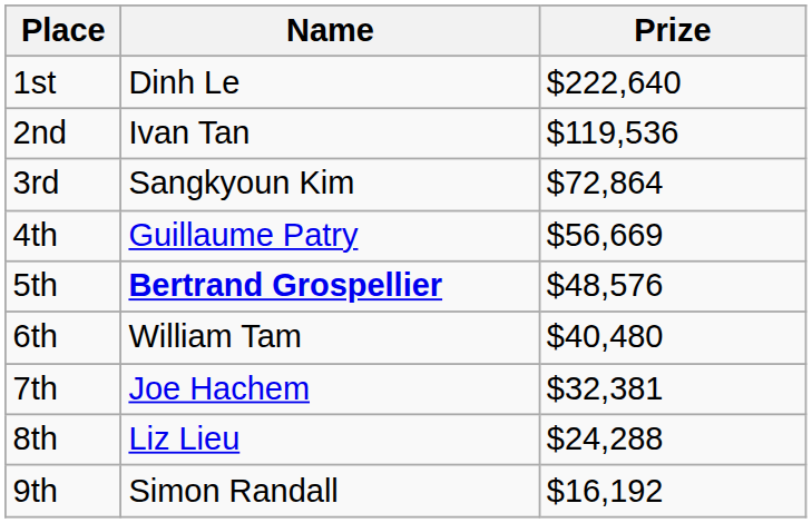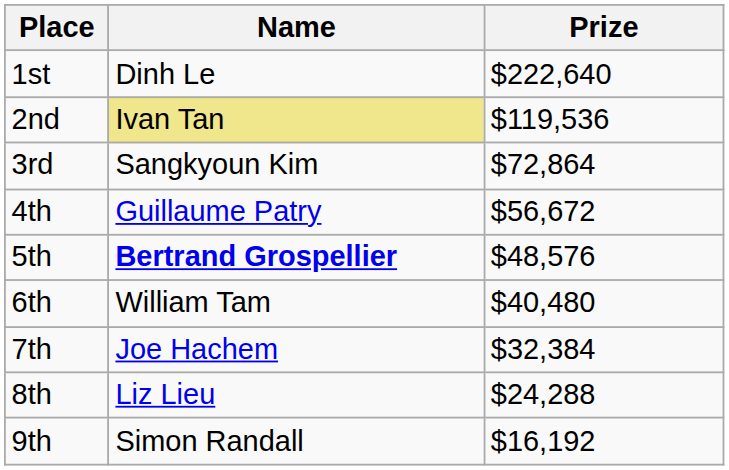 <table class="wikitable">
 <tr>
 <th width="50">Place</th>
 <th width="200">Name</th>
 <th width="125">Prize</th>
 </tr>
 <tr>
 <td>1st</td>
 <td> Dinh Le</td>
 <td>$222,640</td>
 </tr>
 <tr>
 <td>2nd</td>
-<td> Ivan Tan</td>
+<td style="background: khaki;"> Ivan Tan</td>
 <td>$119,536</td>
 </tr>
 <tr>
 <td>3rd</td>
 <td> Sangkyoun Kim</td>
 <td>$72,864</td>
 </tr>
 <tr>
 <td>4th</td>
 <td> <a href='#'>Guillaume Patry</a></td>
-<td>$56,669</td>
+<td>$56,672</td>
 </tr>
 <tr>
 <td>5th</td>
 <td><strong> <a href='#'>Bertrand Grospellier</a></strong></td>
 <td>$48,576</td>
 </tr>
 <tr>
 <td>6th</td>
 <td> William Tam</td>
 <td>$40,480</td>
 </tr>
 <tr>
 <td>7th</td>
 <td> <a href='#'>Joe Hachem</a></td>
-<td>$32,381</td>
+<td>$32,384</td>
 </tr>
 <tr>
 <td>8th</td>
 <td> <a href='#'>Liz Lieu</a></td>
 <td>$24,288</td>
 </tr>
 <tr>
 <td>9th</td>
 <td> Simon Randall</td>
 <td>$16,192</td>
 </tr>
 </table>
